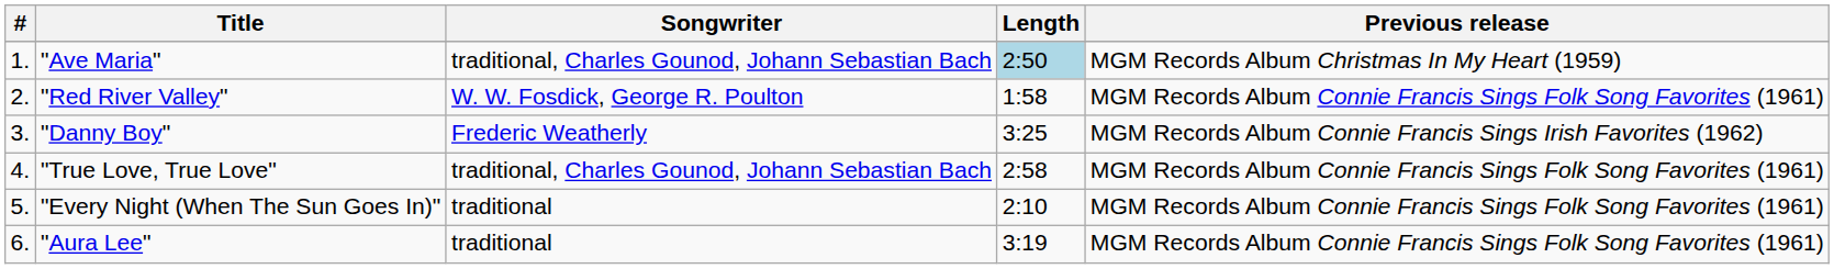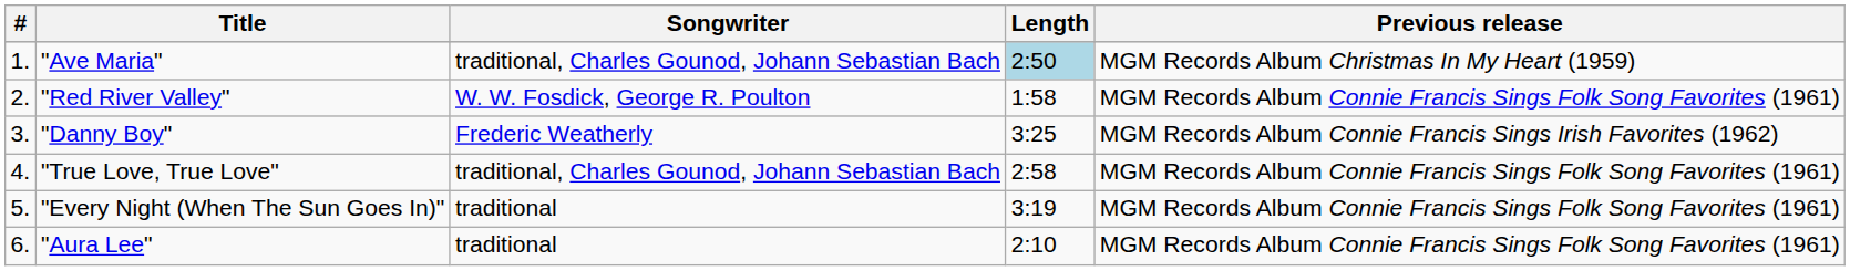 <table class="wikitable">
 <tr>
 <th>#</th>
 <th>Title</th>
 <th>Songwriter</th>
 <th>Length</th>
 <th>Previous release</th>
 </tr>
 <tr bgcolor="#ebf5ff">
 </tr>
 <tr>
 <td>1.</td>
 <td>"<a href='#'>Ave Maria</a>"</td>
 <td>traditional, <a href='#'>Charles Gounod</a>, <a href='#'>Johann Sebastian Bach</a></td>
 <td style="background: lightblue;">2:50</td>
 <td>MGM Records Album <em>Christmas In My Heart</em> (1959)</td>
 </tr>
 <tr>
 <td>2.</td>
 <td>"<a href='#'>Red River Valley</a>"</td>
 <td><a href='#'>W. W. Fosdick</a>, <a href='#'>George R. Poulton</a></td>
 <td>1:58</td>
 <td>MGM Records Album <em><a href='#'>Connie Francis Sings Folk Song Favorites</a></em> (1961)</td>
 </tr>
 <tr>
 <td>3.</td>
 <td>"<a href='#'>Danny Boy</a>"</td>
 <td><a href='#'>Frederic Weatherly</a></td>
 <td>3:25</td>
 <td>MGM Records Album <em>Connie Francis Sings Irish Favorites</em> (1962)</td>
 </tr>
 <tr>
 <td>4.</td>
 <td>"True Love, True Love"</td>
 <td>traditional, <a href='#'>Charles Gounod</a>, <a href='#'>Johann Sebastian Bach</a></td>
 <td>2:58</td>
 <td>MGM Records Album <em>Connie Francis Sings Folk Song Favorites</em> (1961)</td>
 </tr>
 <tr>
 <td>5.</td>
 <td>"Every Night (When The Sun Goes In)"</td>
 <td>traditional</td>
-<td>2:10</td>
+<td>3:19</td>
 <td>MGM Records Album <em>Connie Francis Sings Folk Song Favorites</em> (1961)</td>
 </tr>
 <tr>
 <td>6.</td>
 <td>"<a href='#'>Aura Lee</a>"</td>
 <td>traditional</td>
-<td>3:19</td>
+<td>2:10</td>
 <td>MGM Records Album <em>Connie Francis Sings Folk Song Favorites</em> (1961)</td>
 </tr>
 </table>
